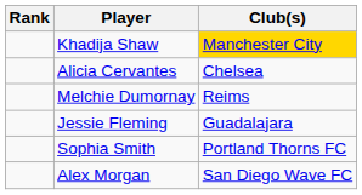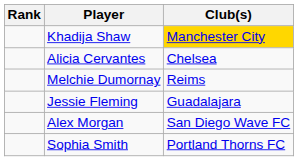 <table class="wikitable">
 <tr>
 <th>Rank</th>
 <th>Player</th>
 <th>Club(s)</th>
 </tr>
 <tr>
 <td></td>
 <td> <a href='#'>Khadija Shaw</a></td>
 <td style="background: gold;"> <a href='#'>Manchester City</a></td>
 </tr>
 <tr>
 <td></td>
 <td> <a href='#'>Alicia Cervantes</a></td>
 <td> <a href='#'>Chelsea</a></td>
 </tr>
 <tr>
 <td></td>
 <td> <a href='#'>Melchie Dumornay</a></td>
 <td> <a href='#'>Reims</a></td>
 </tr>
 <tr>
 <td></td>
 <td> <a href='#'>Jessie Fleming</a></td>
 <td> <a href='#'>Guadalajara</a></td>
 </tr>
 <tr>
 <td></td>
+<td> <a href='#'>Alex Morgan</a></td>
+<td> <a href='#'>San Diego Wave FC</a></td>
+</tr>
+<tr>
+<td></td>
 <td> <a href='#'>Sophia Smith</a></td>
 <td> <a href='#'>Portland Thorns FC</a></td>
 </tr>
-<tr>
-<td></td>
-<td> <a href='#'>Alex Morgan</a></td>
-<td> <a href='#'>San Diego Wave FC</a></td>
-</tr>
 </table>
